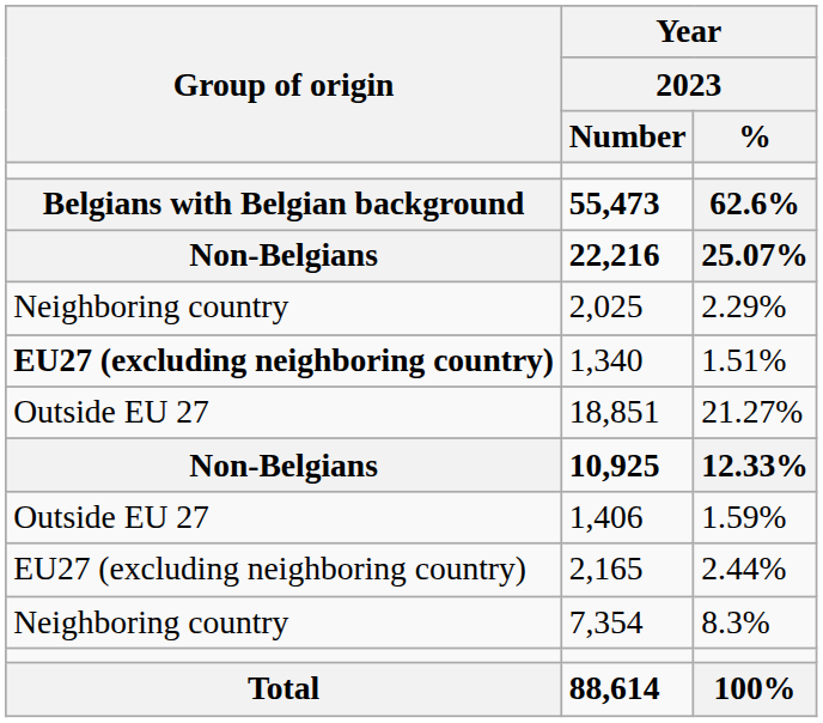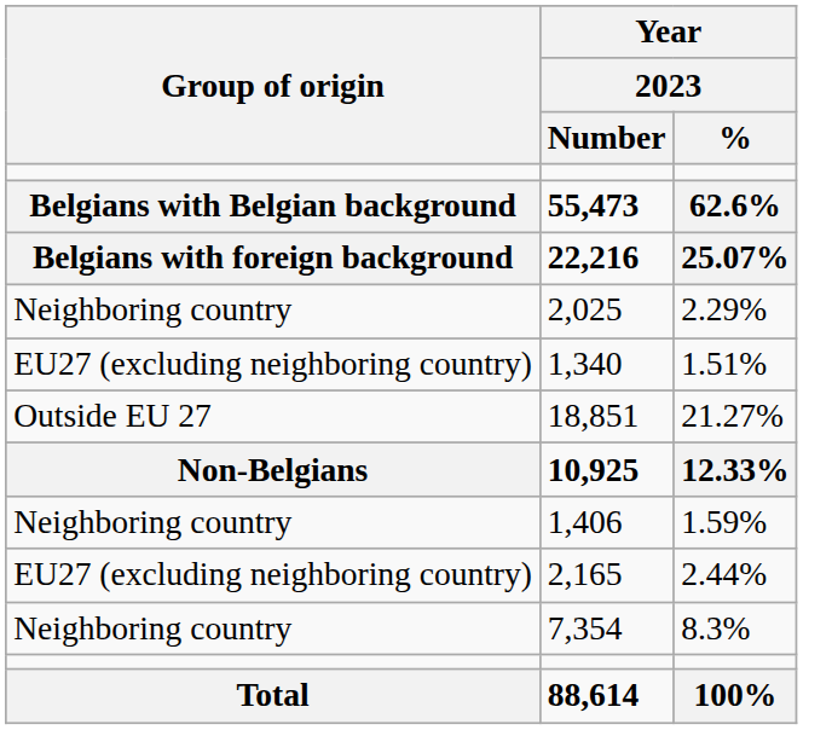 <table class="wikitable sortable mw-collapsible">
 <tr>
 <th rowspan="3">Group of origin</th>
 <th colspan="2">Year</th>
 </tr>
 <tr>
 <th colspan="2">2023</th>
 </tr>
 <tr>
 <th>Number</th>
 <th>%</th>
 </tr>
 <tr>
 <td></td>
 <td></td>
 <td></td>
 </tr>
 <tr>
 <th>Belgians with Belgian background</th>
 <td><strong>55,473</strong></td>
 <th>62.6%</th>
 </tr>
 <tr>
-<th>Non-Belgians</th>
+<th>Belgians with foreign background</th>
 <td><strong>22,216</strong></td>
 <th>25.07%</th>
 </tr>
 <tr>
 <td>Neighboring country</td>
 <td>2,025</td>
 <td>2.29%</td>
 </tr>
 <tr>
-<td><strong>EU27 (excluding neighboring country)</strong></td>
+<td>EU27 (excluding neighboring country)</td>
 <td>1,340</td>
 <td>1.51%</td>
 </tr>
 <tr>
 <td>Outside EU 27</td>
 <td>18,851</td>
 <td>21.27%</td>
 </tr>
 <tr>
 <th>Non-Belgians</th>
 <td><strong>10,925</strong></td>
 <th>12.33%</th>
 </tr>
 <tr>
-<td>Outside EU 27</td>
+<td>Neighboring country</td>
 <td>1,406</td>
 <td>1.59%</td>
 </tr>
 <tr>
 <td>EU27 (excluding neighboring country)</td>
 <td>2,165</td>
 <td>2.44%</td>
 </tr>
 <tr>
 <td>Neighboring country</td>
 <td>7,354</td>
 <td>8.3%</td>
 </tr>
 <tr>
 <td></td>
 <td></td>
 <td></td>
 </tr>
 <tr>
 <th>Total</th>
 <td><strong>88,614</strong></td>
 <th>100%</th>
 </tr>
 </table>
